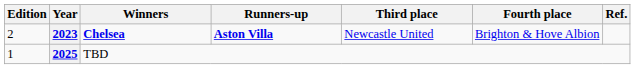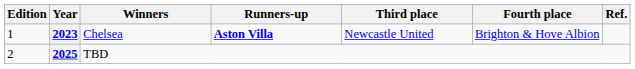 <table class="wikitable plainrowheaders sortable">
 <tr>
 <th>Edition</th>
 <th>Year</th>
 <th style="width:160px">Winners</th>
 <th style="width:160px">Runners-up</th>
 <th style="width:160px">Third place</th>
 <th style="width:160px">Fourth place</th>
 <th class="unsortable">Ref.</th>
 </tr>
 <tr>
-<td>2</td>
+<td>1</td>
 <th><a href='#'>2023</a></th>
-<td><strong><a href='#'>Chelsea</a></strong></td>
+<td><a href='#'>Chelsea</a></td>
 <td><strong><a href='#'>Aston Villa</a></strong></td>
 <td><a href='#'>Newcastle United</a></td>
 <td><a href='#'>Brighton & Hove Albion</a></td>
 <td></td>
 </tr>
 <tr>
-<td>1</td>
+<td>2</td>
 <th><a href='#'>2025</a></th>
 <td colspan="5">TBD</td>
 </tr>
 </table>
